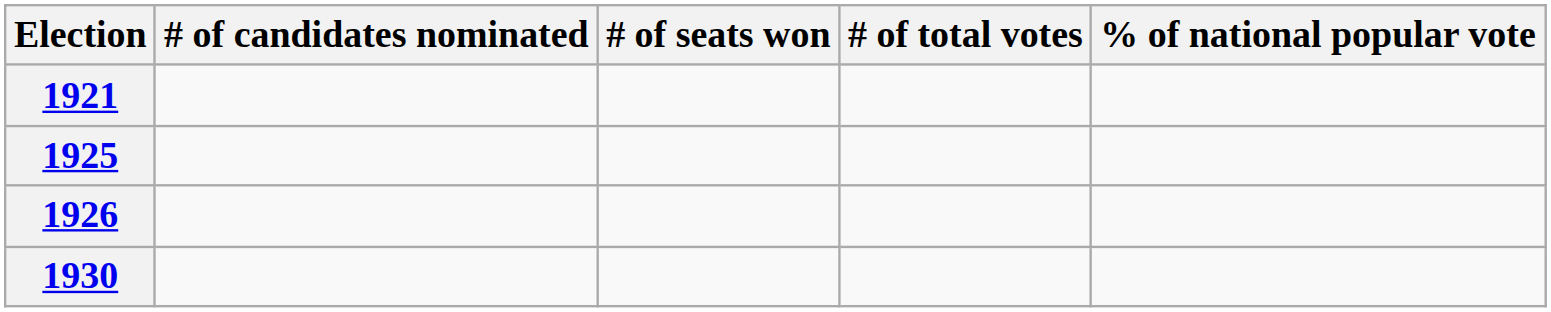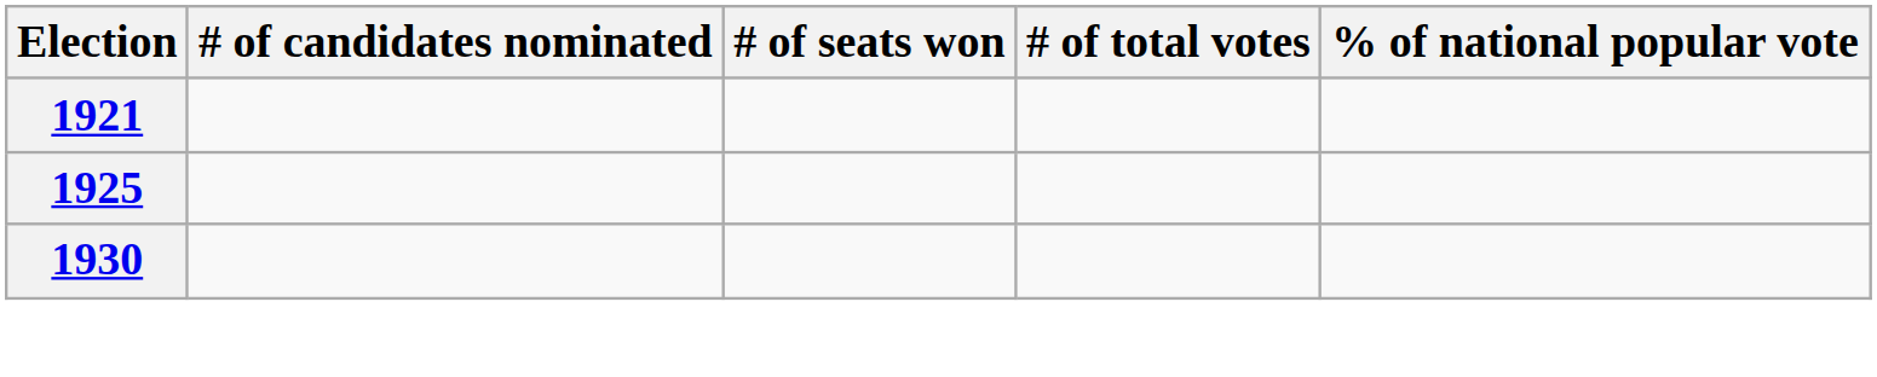 <table class="wikitable">
 <tr>
 <th>Election</th>
 <th># of candidates nominated</th>
 <th># of seats won</th>
 <th># of total votes</th>
 <th>% of national popular vote</th>
 </tr>
 <tr>
 <th><a href='#'>1921</a></th>
 <td></td>
 <td></td>
 <td></td>
 <td></td>
 </tr>
 <tr>
 <th><a href='#'>1925</a></th>
 <td></td>
 <td></td>
 <td></td>
 <td></td>
 </tr>
 <tr>
-<th><a href='#'>1926</a></th>
-<td></td>
-<td></td>
-<td></td>
-<td></td>
-</tr>
-<tr>
 <th><a href='#'>1930</a></th>
 <td></td>
 <td></td>
 <td></td>
 <td></td>
 </tr>
 </table>
